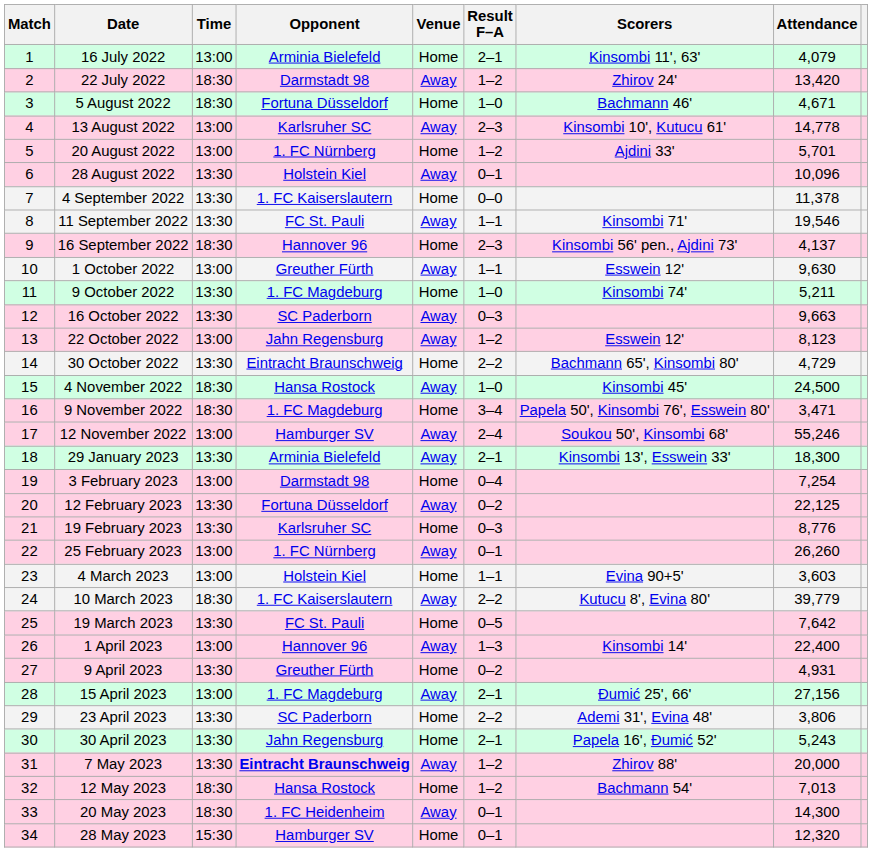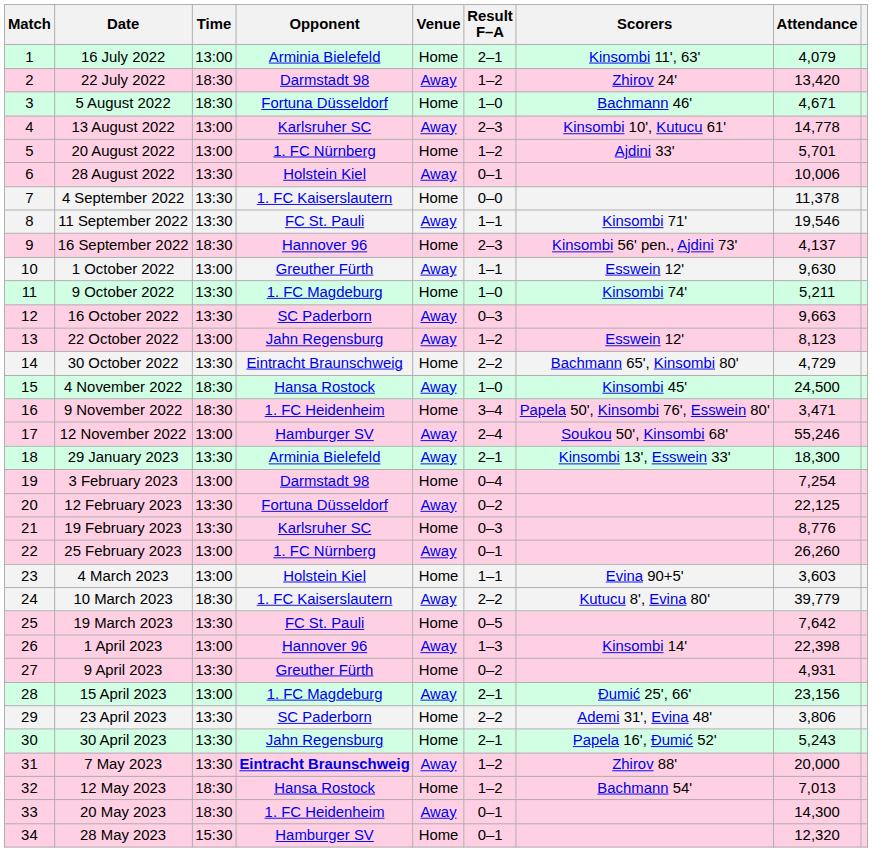 <table class="wikitable sortable" style="text-align:center">
 <tr>
 <th>Match</th>
 <th>Date</th>
 <th>Time</th>
 <th>Opponent</th>
 <th>Venue</th>
 <th>Result<br>F–A</th>
 <th class="unsortable">Scorers</th>
 <th>Attendance</th>
 <th class="unsortable"></th>
 </tr>
 <tr bgcolor="#d0ffe3">
 <td>1</td>
 <td>16 July 2022</td>
 <td>13:00</td>
 <td><a href='#'>Arminia Bielefeld</a></td>
 <td>Home</td>
 <td>2–1</td>
 <td><a href='#'>Kinsombi</a> 11', 63'</td>
 <td>4,079</td>
 <td></td>
 </tr>
 <tr bgcolor="#ffd0e3">
 <td>2</td>
 <td>22 July 2022</td>
 <td>18:30</td>
 <td><a href='#'>Darmstadt 98</a></td>
 <td><a href='#'>Away</a></td>
 <td>1–2</td>
 <td><a href='#'>Zhirov</a> 24'</td>
 <td>13,420</td>
 <td></td>
 </tr>
 <tr bgcolor="#d0ffe3">
 <td>3</td>
 <td>5 August 2022</td>
 <td>18:30</td>
 <td><a href='#'>Fortuna Düsseldorf</a></td>
 <td>Home</td>
 <td>1–0</td>
 <td><a href='#'>Bachmann</a> 46'</td>
 <td>4,671</td>
 <td></td>
 </tr>
 <tr bgcolor="#ffd0e3">
 <td>4</td>
 <td>13 August 2022</td>
 <td>13:00</td>
 <td><a href='#'>Karlsruher SC</a></td>
 <td><a href='#'>Away</a></td>
 <td>2–3</td>
 <td><a href='#'>Kinsombi</a> 10', <a href='#'>Kutucu</a> 61'</td>
 <td>14,778</td>
 <td></td>
 </tr>
 <tr bgcolor="#ffd0e3">
 <td>5</td>
 <td>20 August 2022</td>
 <td>13:00</td>
 <td><a href='#'>1. FC Nürnberg</a></td>
 <td>Home</td>
 <td>1–2</td>
 <td><a href='#'>Ajdini</a> 33'</td>
 <td>5,701</td>
 <td></td>
 </tr>
 <tr bgcolor="#ffd0e3">
 <td>6</td>
 <td>28 August 2022</td>
 <td>13:30</td>
 <td><a href='#'>Holstein Kiel</a></td>
 <td><a href='#'>Away</a></td>
 <td>0–1</td>
 <td></td>
-<td>10,096</td>
+<td>10,006</td>
 <td></td>
 </tr>
 <tr bgcolor="#f3f3f3">
 <td>7</td>
 <td>4 September 2022</td>
 <td>13:30</td>
 <td><a href='#'>1. FC Kaiserslautern</a></td>
 <td>Home</td>
 <td>0–0</td>
 <td></td>
 <td>11,378</td>
 <td></td>
 </tr>
 <tr bgcolor="#f3f3f3">
 <td>8</td>
 <td>11 September 2022</td>
 <td>13:30</td>
 <td><a href='#'>FC St. Pauli</a></td>
 <td><a href='#'>Away</a></td>
 <td>1–1</td>
 <td><a href='#'>Kinsombi</a> 71'</td>
 <td>19,546</td>
 <td></td>
 </tr>
 <tr bgcolor="#ffd0e3">
 <td>9</td>
 <td>16 September 2022</td>
 <td>18:30</td>
 <td><a href='#'>Hannover 96</a></td>
 <td>Home</td>
 <td>2–3</td>
 <td><a href='#'>Kinsombi</a> 56' pen., <a href='#'>Ajdini</a> 73'</td>
 <td>4,137</td>
 <td></td>
 </tr>
 <tr bgcolor="#f3f3f3">
 <td>10</td>
 <td>1 October 2022</td>
 <td>13:00</td>
 <td><a href='#'>Greuther Fürth</a></td>
 <td><a href='#'>Away</a></td>
 <td>1–1</td>
 <td><a href='#'>Esswein</a> 12'</td>
 <td>9,630</td>
 <td></td>
 </tr>
 <tr bgcolor="#d0ffe3">
 <td>11</td>
 <td>9 October 2022</td>
 <td>13:30</td>
 <td><a href='#'>1. FC Magdeburg</a></td>
 <td>Home</td>
 <td>1–0</td>
 <td><a href='#'>Kinsombi</a> 74'</td>
 <td>5,211</td>
 <td></td>
 </tr>
 <tr bgcolor="#ffd0e3">
 <td>12</td>
 <td>16 October 2022</td>
 <td>13:30</td>
 <td><a href='#'>SC Paderborn</a></td>
 <td><a href='#'>Away</a></td>
 <td>0–3</td>
 <td></td>
 <td>9,663</td>
 <td></td>
 </tr>
 <tr bgcolor="#ffd0e3">
 <td>13</td>
 <td>22 October 2022</td>
 <td>13:00</td>
 <td><a href='#'>Jahn Regensburg</a></td>
 <td><a href='#'>Away</a></td>
 <td>1–2</td>
 <td><a href='#'>Esswein</a> 12'</td>
 <td>8,123</td>
 <td></td>
 </tr>
 <tr bgcolor="#f3f3f3">
 <td>14</td>
 <td>30 October 2022</td>
 <td>13:30</td>
 <td><a href='#'>Eintracht Braunschweig</a></td>
 <td>Home</td>
 <td>2–2</td>
 <td><a href='#'>Bachmann</a> 65', <a href='#'>Kinsombi</a> 80'</td>
 <td>4,729</td>
 <td></td>
 </tr>
 <tr bgcolor="#d0ffe3">
 <td>15</td>
 <td>4 November 2022</td>
 <td>18:30</td>
 <td><a href='#'>Hansa Rostock</a></td>
 <td><a href='#'>Away</a></td>
 <td>1–0</td>
 <td><a href='#'>Kinsombi</a> 45'</td>
 <td>24,500</td>
 <td></td>
 </tr>
 <tr bgcolor="#ffd0e3">
 <td>16</td>
 <td>9 November 2022</td>
 <td>18:30</td>
-<td><a href='#'>1. FC Magdeburg</a></td>
+<td><a href='#'>1. FC Heidenheim</a></td>
 <td>Home</td>
 <td>3–4</td>
 <td><a href='#'>Papela</a> 50', <a href='#'>Kinsombi</a> 76', <a href='#'>Esswein</a> 80'</td>
 <td>3,471</td>
 <td></td>
 </tr>
 <tr bgcolor="#ffd0e3">
 <td>17</td>
 <td>12 November 2022</td>
 <td>13:00</td>
 <td><a href='#'>Hamburger SV</a></td>
 <td><a href='#'>Away</a></td>
 <td>2–4</td>
 <td><a href='#'>Soukou</a> 50', <a href='#'>Kinsombi</a> 68'</td>
 <td>55,246</td>
 <td></td>
 </tr>
 <tr bgcolor="#d0ffe3">
 <td>18</td>
 <td>29 January 2023</td>
 <td>13:30</td>
 <td><a href='#'>Arminia Bielefeld</a></td>
 <td><a href='#'>Away</a></td>
 <td>2–1</td>
 <td><a href='#'>Kinsombi</a> 13', <a href='#'>Esswein</a> 33'</td>
 <td>18,300</td>
 <td></td>
 </tr>
 <tr bgcolor="#ffd0e3">
 <td>19</td>
 <td>3 February 2023</td>
 <td>13:00</td>
 <td><a href='#'>Darmstadt 98</a></td>
 <td>Home</td>
 <td>0–4</td>
 <td></td>
 <td>7,254</td>
 <td></td>
 </tr>
 <tr bgcolor="#ffd0e3">
 <td>20</td>
 <td>12 February 2023</td>
 <td>13:30</td>
 <td><a href='#'>Fortuna Düsseldorf</a></td>
 <td><a href='#'>Away</a></td>
 <td>0–2</td>
 <td></td>
 <td>22,125</td>
 <td></td>
 </tr>
 <tr bgcolor="#ffd0e3">
 <td>21</td>
 <td>19 February 2023</td>
 <td>13:30</td>
 <td><a href='#'>Karlsruher SC</a></td>
 <td>Home</td>
 <td>0–3</td>
 <td></td>
 <td>8,776</td>
 <td></td>
 </tr>
 <tr bgcolor="#ffd0e3">
 <td>22</td>
 <td>25 February 2023</td>
 <td>13:00</td>
 <td><a href='#'>1. FC Nürnberg</a></td>
 <td><a href='#'>Away</a></td>
 <td>0–1</td>
 <td></td>
 <td>26,260</td>
 <td></td>
 </tr>
 <tr bgcolor="#f3f3f3">
 <td>23</td>
 <td>4 March 2023</td>
 <td>13:00</td>
 <td><a href='#'>Holstein Kiel</a></td>
 <td>Home</td>
 <td>1–1</td>
 <td><a href='#'>Evina</a> 90+5'</td>
 <td>3,603</td>
 <td></td>
 </tr>
 <tr bgcolor="#f3f3f3">
 <td>24</td>
 <td>10 March 2023</td>
 <td>18:30</td>
 <td><a href='#'>1. FC Kaiserslautern</a></td>
 <td><a href='#'>Away</a></td>
 <td>2–2</td>
 <td><a href='#'>Kutucu</a> 8', <a href='#'>Evina</a> 80'</td>
 <td>39,779</td>
 <td></td>
 </tr>
 <tr bgcolor="#ffd0e3">
 <td>25</td>
 <td>19 March 2023</td>
 <td>13:30</td>
 <td><a href='#'>FC St. Pauli</a></td>
 <td>Home</td>
 <td>0–5</td>
 <td></td>
 <td>7,642</td>
 <td></td>
 </tr>
 <tr bgcolor="#ffd0e3">
 <td>26</td>
 <td>1 April 2023</td>
 <td>13:00</td>
 <td><a href='#'>Hannover 96</a></td>
 <td><a href='#'>Away</a></td>
 <td>1–3</td>
 <td><a href='#'>Kinsombi</a> 14'</td>
-<td>22,400</td>
+<td>22,398</td>
 <td></td>
 </tr>
 <tr bgcolor="#ffd0e3">
 <td>27</td>
 <td>9 April 2023</td>
 <td>13:30</td>
 <td><a href='#'>Greuther Fürth</a></td>
 <td>Home</td>
 <td>0–2</td>
 <td></td>
 <td>4,931</td>
 <td></td>
 </tr>
 <tr bgcolor="#d0ffe3">
 <td>28</td>
 <td>15 April 2023</td>
 <td>13:00</td>
 <td><a href='#'>1. FC Magdeburg</a></td>
 <td><a href='#'>Away</a></td>
 <td>2–1</td>
 <td><a href='#'>Đumić</a> 25', 66'</td>
-<td>27,156</td>
+<td>23,156</td>
 <td></td>
 </tr>
 <tr bgcolor="#f3f3f3">
 <td>29</td>
 <td>23 April 2023</td>
 <td>13:30</td>
 <td><a href='#'>SC Paderborn</a></td>
 <td>Home</td>
 <td>2–2</td>
 <td><a href='#'>Ademi</a> 31', <a href='#'>Evina</a> 48'</td>
 <td>3,806</td>
 <td></td>
 </tr>
 <tr bgcolor="#d0ffe3">
 <td>30</td>
 <td>30 April 2023</td>
 <td>13:30</td>
 <td><a href='#'>Jahn Regensburg</a></td>
 <td>Home</td>
 <td>2–1</td>
 <td><a href='#'>Papela</a> 16', <a href='#'>Đumić</a> 52'</td>
 <td>5,243</td>
 <td></td>
 </tr>
 <tr bgcolor="#ffd0e3">
 <td>31</td>
 <td>7 May 2023</td>
 <td>13:30</td>
 <td><strong><a href='#'>Eintracht Braunschweig</a></strong></td>
 <td><a href='#'>Away</a></td>
 <td>1–2</td>
 <td><a href='#'>Zhirov</a> 88'</td>
 <td>20,000</td>
 <td></td>
 </tr>
 <tr bgcolor="#ffd0e3">
 <td>32</td>
 <td>12 May 2023</td>
 <td>18:30</td>
 <td><a href='#'>Hansa Rostock</a></td>
 <td>Home</td>
 <td>1–2</td>
 <td><a href='#'>Bachmann</a> 54'</td>
 <td>7,013</td>
 <td></td>
 </tr>
 <tr bgcolor="#ffd0e3">
 <td>33</td>
 <td>20 May 2023</td>
 <td>18:30</td>
 <td><a href='#'>1. FC Heidenheim</a></td>
 <td><a href='#'>Away</a></td>
 <td>0–1</td>
 <td></td>
 <td>14,300</td>
 <td></td>
 </tr>
 <tr bgcolor="#ffd0e3">
 <td>34</td>
 <td>28 May 2023</td>
 <td>15:30</td>
 <td><a href='#'>Hamburger SV</a></td>
 <td>Home</td>
 <td>0–1</td>
 <td></td>
 <td>12,320</td>
 <td></td>
 </tr>
 </table>
